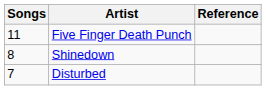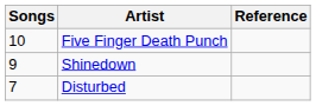 <table class="wikitable">
 <tr>
 <th>Songs</th>
 <th>Artist</th>
 <th>Reference</th>
 </tr>
 <tr>
-<td>11</td>
+<td>10</td>
 <td><a href='#'>Five Finger Death Punch</a></td>
 <td></td>
 </tr>
 <tr>
-<td>8</td>
+<td>9</td>
 <td><a href='#'>Shinedown</a></td>
 <td></td>
 </tr>
 <tr>
 <td>7</td>
 <td><a href='#'>Disturbed</a></td>
 <td></td>
 </tr>
 </table>
